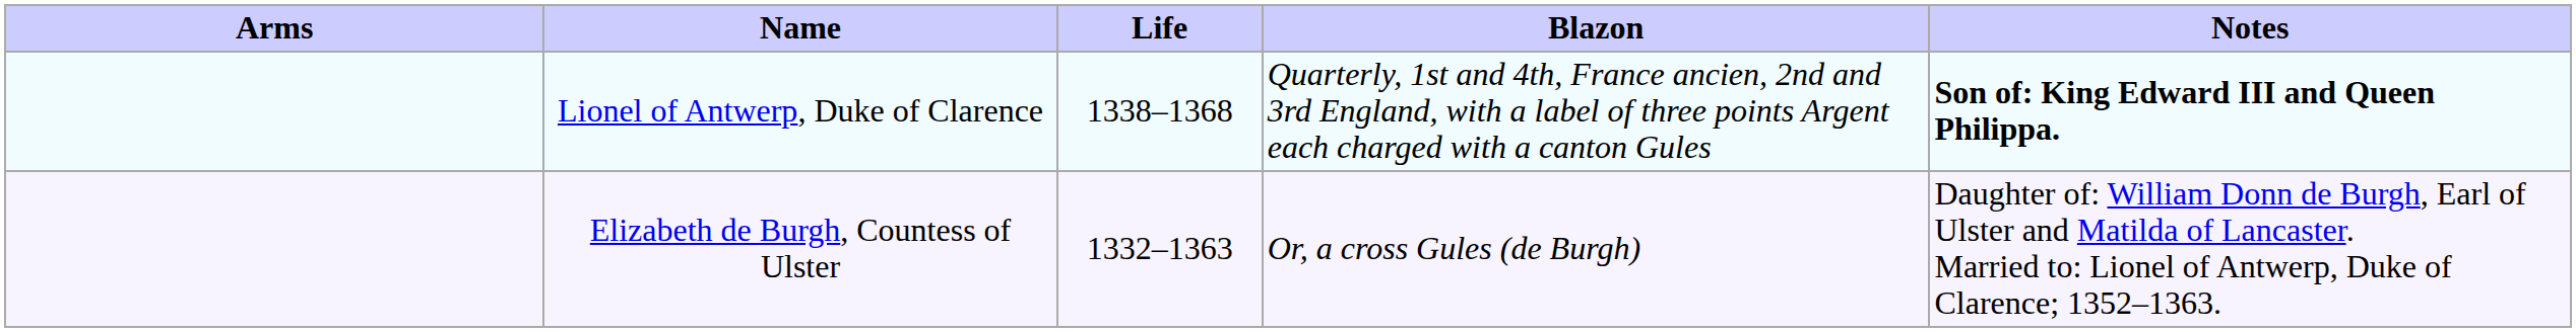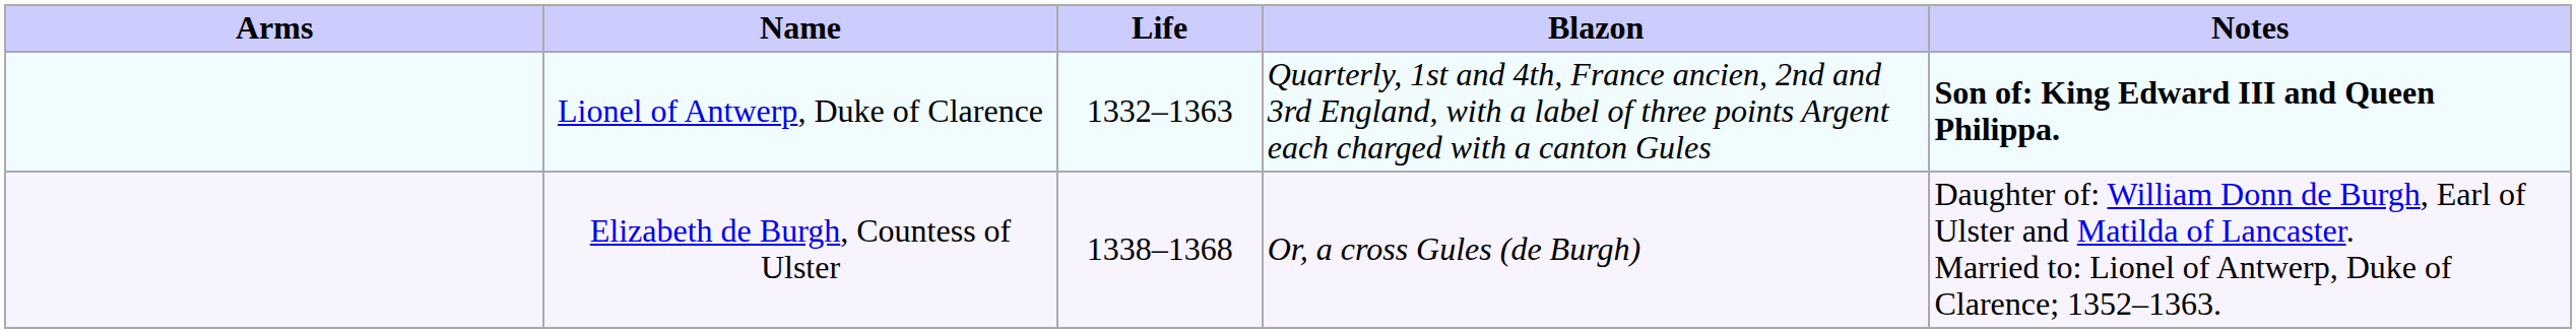 <table width="100%" border="1" cellpadding="2" cellspacing="0" style="margin: 0.5em 0.3em 0.5em 0; background: #f9f9f9; border: 1px #aaa solid; border-collapse: collapse;">
 <tr>
 <th width="21%" bgcolor = "#ccccff">Arms</th>
 <th width="20%" bgcolor = "#ccccff">Name</th>
 <th width="8%" bgcolor = "#ccccff">Life</th>
 <th width="26%" bgcolor = "#ccccff">Blazon</th>
 <th width="26%" bgcolor = "#ccccff">Notes</th>
 </tr>
 <tr bgcolor=f0fcff>
 <td align="center"></td>
 <td align="center"><a href='#'>Lionel of Antwerp</a>, Duke of Clarence</td>
-<td align="center">1338–1368</td>
+<td align="center">1332–1363</td>
 <td><em>Quarterly, 1st and 4th, France ancien, 2nd and 3rd England, with a label of three points Argent each charged with a canton Gules</em></td>
 <td><strong>Son of: King Edward III and Queen Philippa.</strong></td>
 </tr>
 <tr bgcolor=f8f4ff>
 <td align="center"></td>
 <td align="center"><a href='#'>Elizabeth de Burgh</a>, Countess of Ulster</td>
-<td align="center">1332–1363</td>
+<td align="center">1338–1368</td>
 <td><em>Or, a cross Gules (de Burgh)</em></td>
 <td>Daughter of: <a href='#'>William Donn de Burgh</a>, Earl of Ulster and <a href='#'>Matilda of Lancaster</a>.<br>Married to: Lionel of Antwerp, Duke of Clarence; 1352–1363.</td>
 </tr>
 </table>
